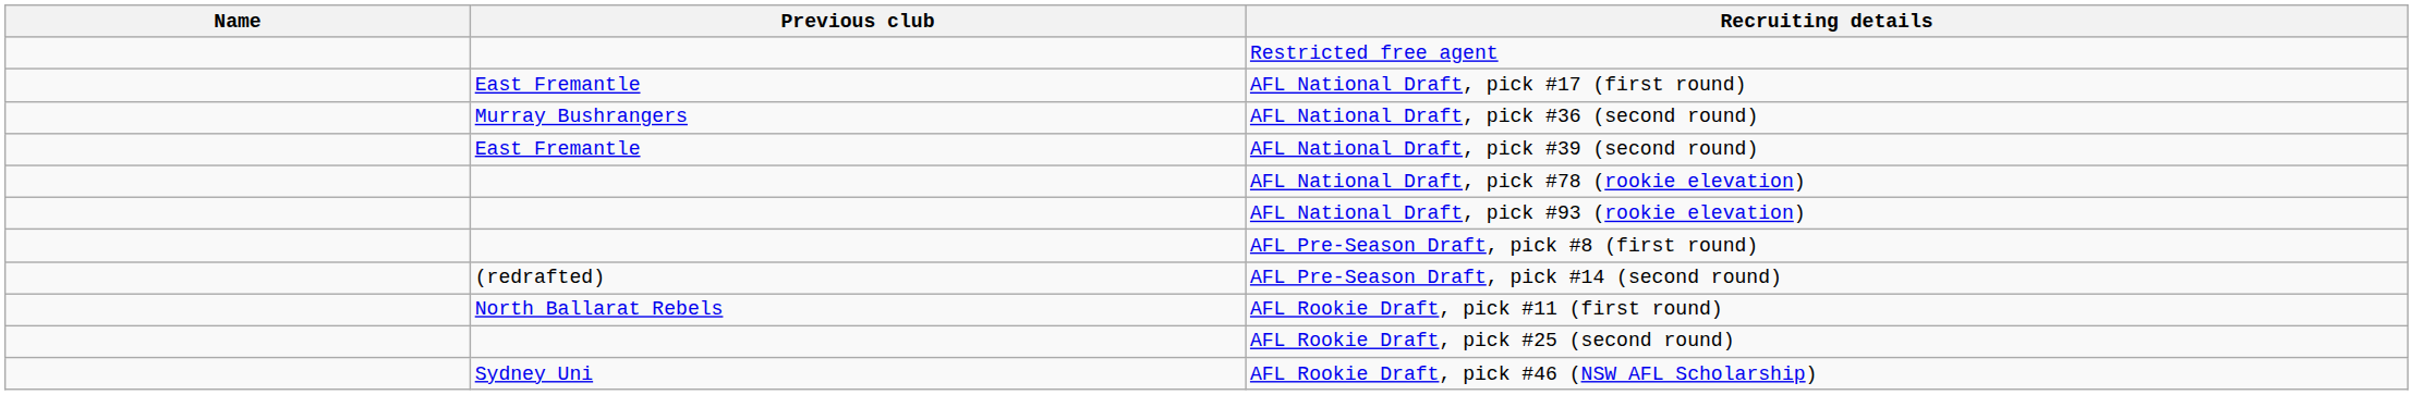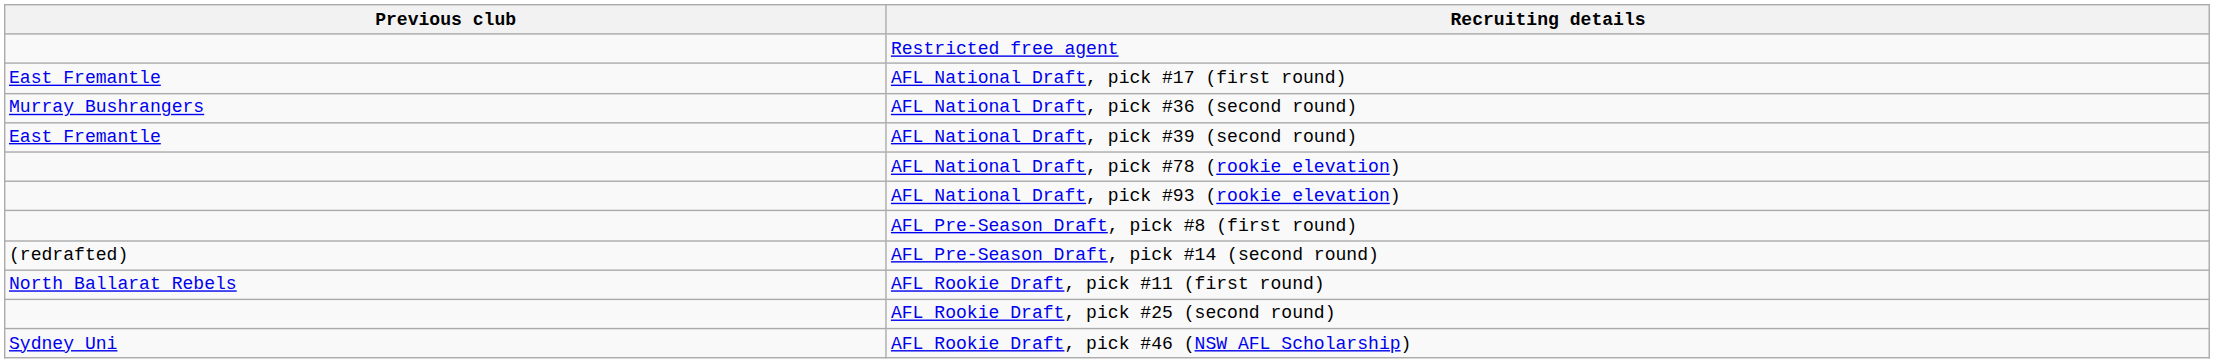 <table class="wikitable sortable" style="width:80%;">
 <tr style="background:#efefef;">
-<th width=6%>Name</th>
 <th width=10%>Previous club</th>
 <th width=15%>Recruiting details</th>
 </tr>
 <tr>
 <td></td>
-<td></td>
 <td><a href='#'>Restricted free agent</a></td>
 </tr>
 <tr>
-<td></td>
 <td><a href='#'>East Fremantle</a></td>
 <td><a href='#'>AFL National Draft</a>, pick #17 (first round)</td>
 </tr>
 <tr>
-<td></td>
 <td><a href='#'>Murray Bushrangers</a></td>
 <td><a href='#'>AFL National Draft</a>, pick #36 (second round)</td>
 </tr>
 <tr>
-<td></td>
 <td><a href='#'>East Fremantle</a></td>
 <td><a href='#'>AFL National Draft</a>, pick #39 (second round)</td>
 </tr>
 <tr>
 <td></td>
-<td></td>
 <td><a href='#'>AFL National Draft</a>, pick #78 (<a href='#'>rookie elevation</a>)</td>
 </tr>
 <tr>
-<td></td>
 <td></td>
 <td><a href='#'>AFL National Draft</a>, pick #93 (<a href='#'>rookie elevation</a>)</td>
 </tr>
 <tr>
 <td></td>
-<td></td>
 <td><a href='#'>AFL Pre-Season Draft</a>, pick #8 (first round)</td>
 </tr>
 <tr>
-<td></td>
 <td> (redrafted)</td>
 <td><a href='#'>AFL Pre-Season Draft</a>, pick #14 (second round)</td>
 </tr>
 <tr>
-<td></td>
 <td><a href='#'>North Ballarat Rebels</a></td>
 <td><a href='#'>AFL Rookie Draft</a>, pick #11 (first round)</td>
 </tr>
 <tr>
 <td></td>
-<td></td>
 <td><a href='#'>AFL Rookie Draft</a>, pick #25 (second round)</td>
 </tr>
 <tr>
-<td></td>
 <td><a href='#'>Sydney Uni</a></td>
 <td><a href='#'>AFL Rookie Draft</a>, pick #46 (<a href='#'>NSW AFL Scholarship</a>)</td>
 </tr>
 </table>
